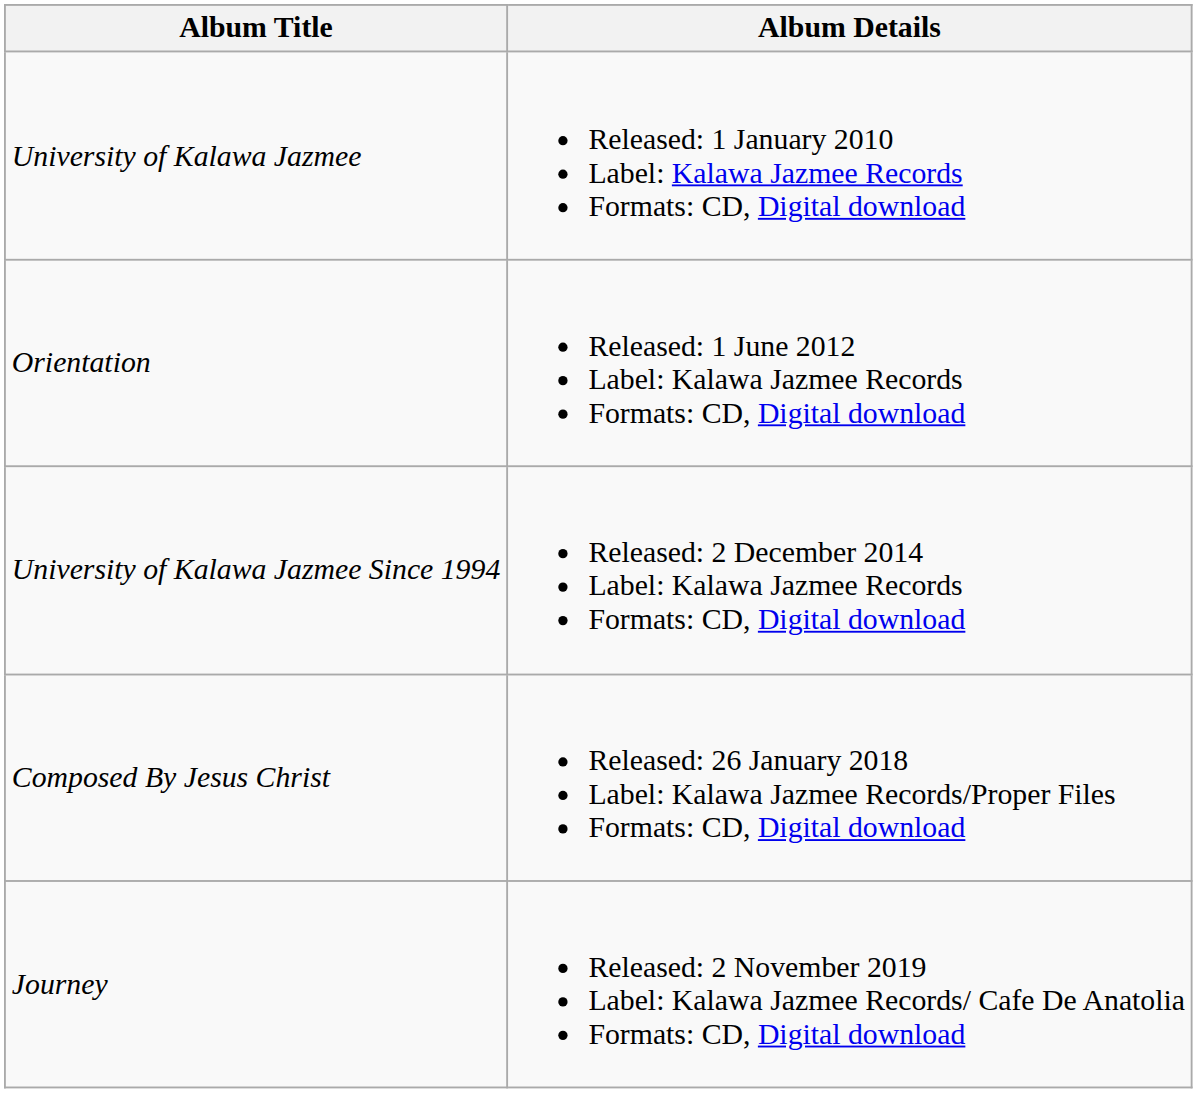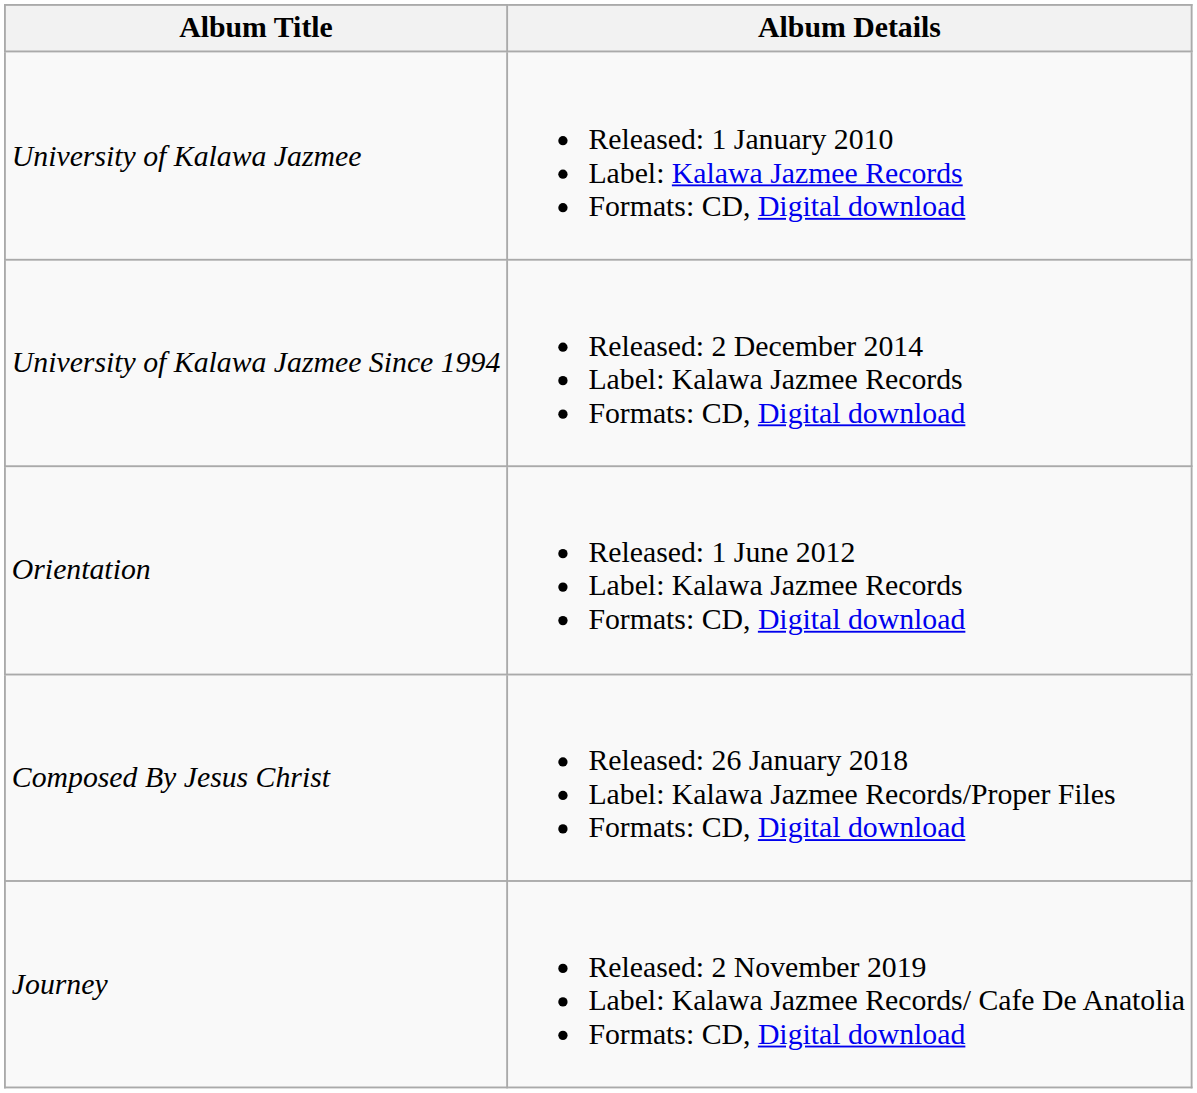 <table class="wikitable">
 <tr>
 <th>Album Title</th>
 <th>Album Details</th>
 </tr>
 <tr>
 <td><em>University of Kalawa Jazmee</em></td>
 <td><br><ul><li>Released: 1 January 2010</li><li>Label: <a href='#'>Kalawa Jazmee Records</a></li><li>Formats: CD, <a href='#'>Digital download</a></li></ul></td>
 </tr>
 <tr>
+<td><em>University of Kalawa Jazmee Since 1994</em></td>
+<td><br><ul><li>Released: 2 December 2014</li><li>Label: Kalawa Jazmee Records</li><li>Formats: CD, <a href='#'>Digital download</a></li></ul></td>
+</tr>
+<tr>
 <td><em>Orientation</em></td>
 <td><br><ul><li>Released: 1 June 2012</li><li>Label: Kalawa Jazmee Records</li><li>Formats: CD, <a href='#'>Digital download</a></li></ul></td>
-</tr>
-<tr>
-<td><em>University of Kalawa Jazmee Since 1994</em></td>
-<td><br><ul><li>Released: 2 December 2014</li><li>Label: Kalawa Jazmee Records</li><li>Formats: CD, <a href='#'>Digital download</a></li></ul></td>
 </tr>
 <tr>
 <td><em>Composed By Jesus Christ</em></td>
 <td><br><ul><li>Released: 26 January 2018</li><li>Label: Kalawa Jazmee Records/Proper Files</li><li>Formats: CD, <a href='#'>Digital download</a></li></ul></td>
 </tr>
 <tr>
 <td><em>Journey</em></td>
 <td><br><ul><li>Released: 2 November 2019</li><li>Label: Kalawa Jazmee Records/ Cafe De Anatolia</li><li>Formats: CD, <a href='#'>Digital download</a></li></ul></td>
 </tr>
 </table>
